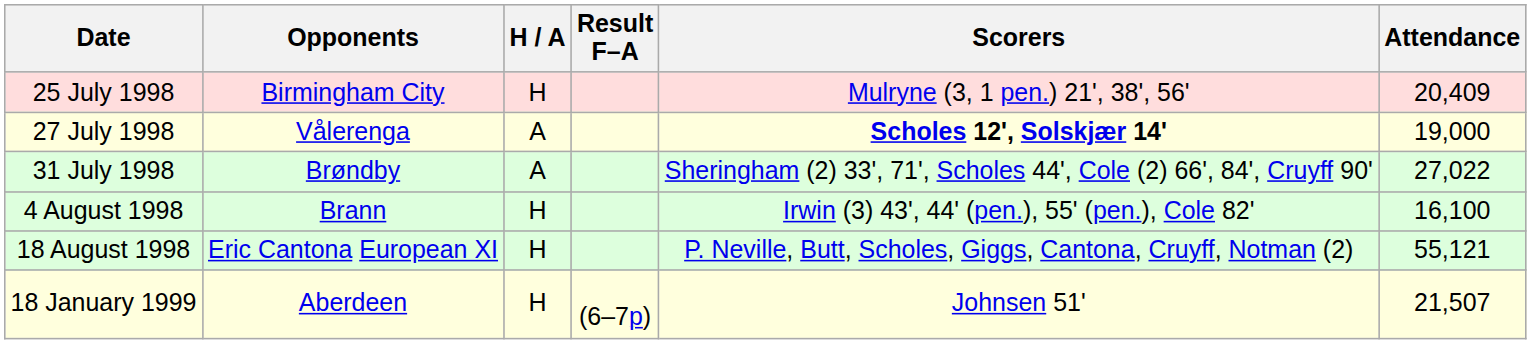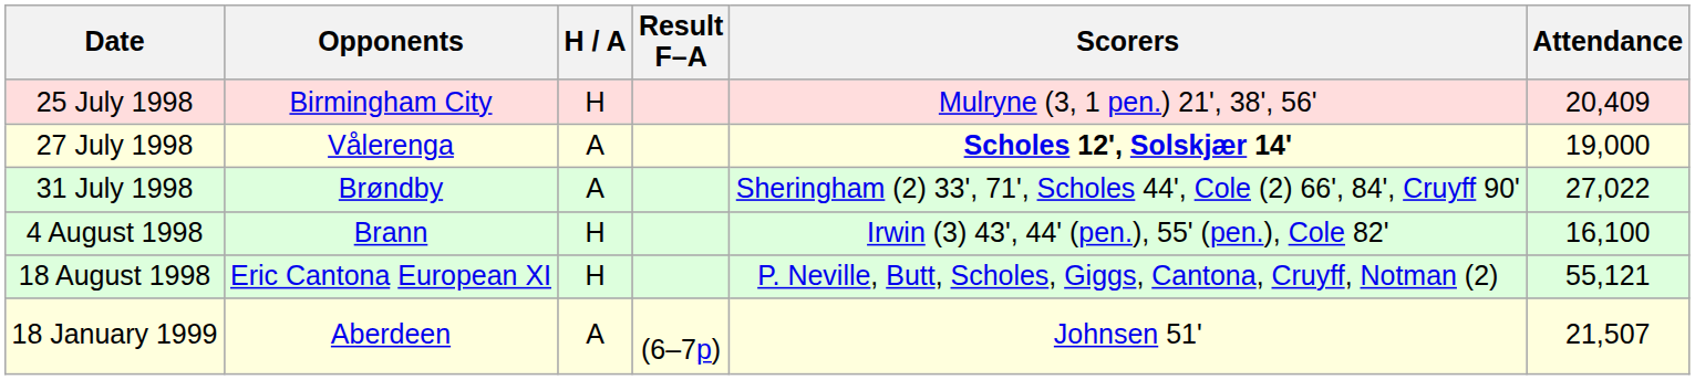 <table class="wikitable" style="text-align:center">
 <tr>
 <th>Date</th>
 <th>Opponents</th>
 <th>H / A</th>
 <th>Result<br>F–A</th>
 <th>Scorers</th>
 <th>Attendance</th>
 </tr>
 <tr style="background:#fdd;">
 <td>25 July 1998</td>
 <td><a href='#'>Birmingham City</a></td>
 <td>H</td>
 <td></td>
 <td><a href='#'>Mulryne</a> (3, 1 <a href='#'>pen.</a>) 21', 38', 56'</td>
 <td>20,409</td>
 </tr>
 <tr style="background:#ffd;">
 <td>27 July 1998</td>
 <td><a href='#'>Vålerenga</a></td>
 <td>A</td>
 <td></td>
 <td><strong><a href='#'>Scholes</a> 12', <a href='#'>Solskjær</a> 14'</strong></td>
 <td>19,000</td>
 </tr>
 <tr style="background:#dfd;">
 <td>31 July 1998</td>
 <td><a href='#'>Brøndby</a></td>
 <td>A</td>
 <td></td>
 <td><a href='#'>Sheringham</a> (2) 33', 71', <a href='#'>Scholes</a> 44', <a href='#'>Cole</a> (2) 66', 84', <a href='#'>Cruyff</a> 90'</td>
 <td>27,022</td>
 </tr>
 <tr style="background:#dfd;">
 <td>4 August 1998</td>
 <td><a href='#'>Brann</a></td>
 <td>H</td>
 <td></td>
 <td><a href='#'>Irwin</a> (3) 43', 44' (<a href='#'>pen.</a>), 55' (<a href='#'>pen.</a>), <a href='#'>Cole</a> 82'</td>
 <td>16,100</td>
 </tr>
 <tr style="background:#dfd;">
 <td>18 August 1998</td>
 <td><a href='#'>Eric Cantona</a> <a href='#'>European XI</a></td>
 <td>H</td>
 <td></td>
 <td><a href='#'>P. Neville</a>, <a href='#'>Butt</a>, <a href='#'>Scholes</a>, <a href='#'>Giggs</a>, <a href='#'>Cantona</a>, <a href='#'>Cruyff</a>, <a href='#'>Notman</a> (2)</td>
 <td>55,121</td>
 </tr>
 <tr style="background:#ffffdd">
 <td>18 January 1999</td>
 <td><a href='#'>Aberdeen</a></td>
-<td>H</td>
+<td>A</td>
 <td><br>(6–7<a href='#'>p</a>)</td>
 <td><a href='#'>Johnsen</a> 51'</td>
 <td>21,507</td>
 </tr>
 </table>
